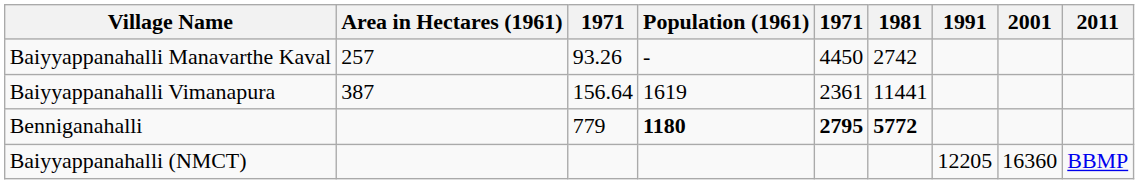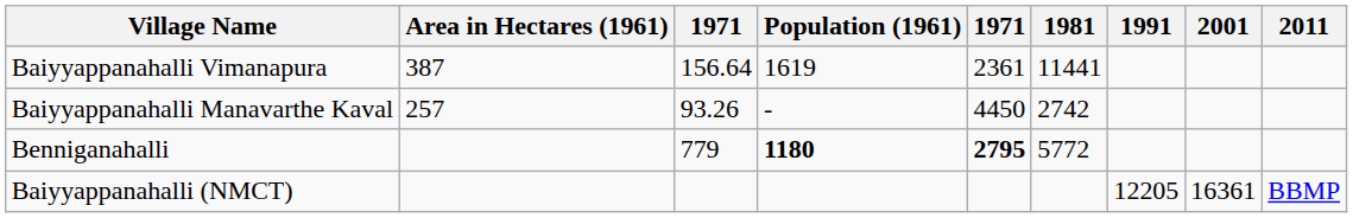 <table class="wikitable">
 <tr>
 <th>Village Name</th>
 <th>Area in Hectares (1961)</th>
 <th>1971</th>
 <th>Population (1961)</th>
 <th>1971</th>
 <th>1981</th>
 <th>1991</th>
 <th>2001</th>
 <th>2011</th>
 </tr>
 <tr>
+<td>Baiyyappanahalli  Vimanapura</td>
+<td>387</td>
+<td>156.64</td>
+<td>1619</td>
+<td>2361</td>
+<td>11441</td>
+<td></td>
+<td></td>
+<td></td>
+</tr>
+<tr>
 <td>Baiyyappanahalli  Manavarthe Kaval</td>
 <td>257</td>
 <td>93.26</td>
 <td>-</td>
 <td>4450</td>
 <td>2742</td>
 <td></td>
 <td></td>
 <td></td>
 </tr>
 <tr>
-<td>Baiyyappanahalli  Vimanapura</td>
-<td>387</td>
-<td>156.64</td>
-<td>1619</td>
-<td>2361</td>
-<td>11441</td>
-<td></td>
-<td></td>
-<td></td>
-</tr>
-<tr>
 <td>Benniganahalli</td>
 <td></td>
 <td>779</td>
 <td><strong>1180</strong></td>
 <td><strong>2795</strong></td>
-<td><strong>5772</strong></td>
+<td>5772</td>
 <td></td>
 <td></td>
 <td></td>
 </tr>
 <tr>
 <td>Baiyyappanahalli  (NMCT)</td>
 <td></td>
 <td></td>
 <td></td>
 <td></td>
 <td></td>
 <td>12205</td>
-<td>16360</td>
+<td>16361</td>
 <td><a href='#'>BBMP</a></td>
 </tr>
 </table>
